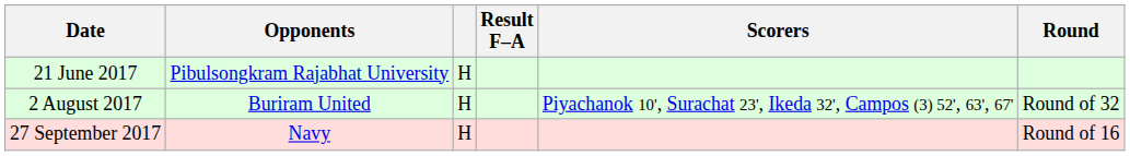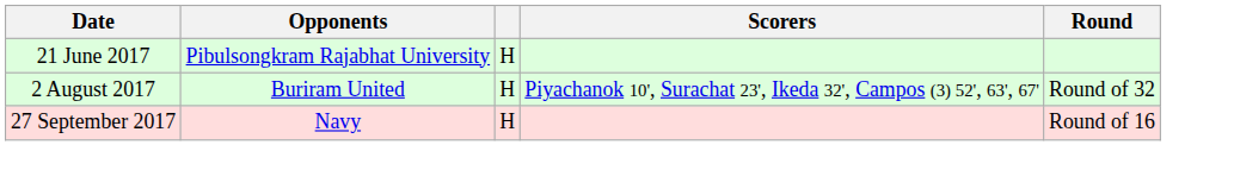 <table class="wikitable" style="text-align:center">
 <tr>
 <th width="125">Date</th>
 <th width="215">Opponents</th>
 <th></th>
-<th>Result<br>F–A</th>
 <th>Scorers</th>
 <th>Round</th>
 </tr>
 <tr bgcolor="#ddffdd">
 <td>21 June 2017</td>
 <td nowrap><a href='#'>Pibulsongkram Rajabhat University</a></td>
 <td>H</td>
-<td> </td>
 <td></td>
 <td></td>
 </tr>
 <tr bgcolor="#ddffdd">
 <td>2 August 2017</td>
 <td><a href='#'>Buriram United</a></td>
 <td>H</td>
-<td> </td>
 <td><a href='#'>Piyachanok</a> <small>10'</small>, <a href='#'>Surachat</a> <small>23'</small>, <a href='#'>Ikeda</a> <small>32'</small>, <a href='#'>Campos</a> <small>(3) 52'</small>, <small>63'</small>, <small>67'</small></td>
 <td>Round of 32</td>
 </tr>
 <tr bgcolor="#ffdddd">
 <td>27 September 2017</td>
 <td><a href='#'>Navy</a></td>
 <td>H</td>
-<td> </td>
 <td></td>
 <td>Round of 16</td>
 </tr>
 </table>
